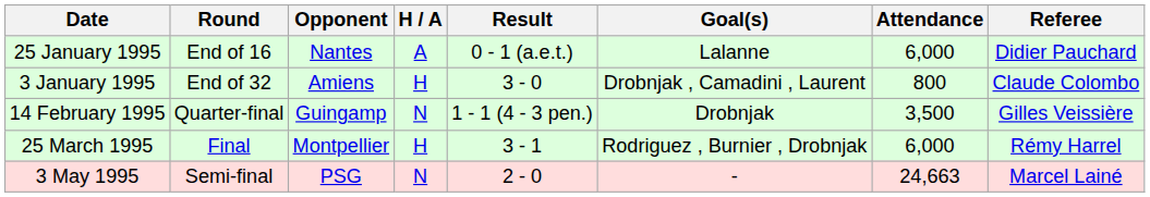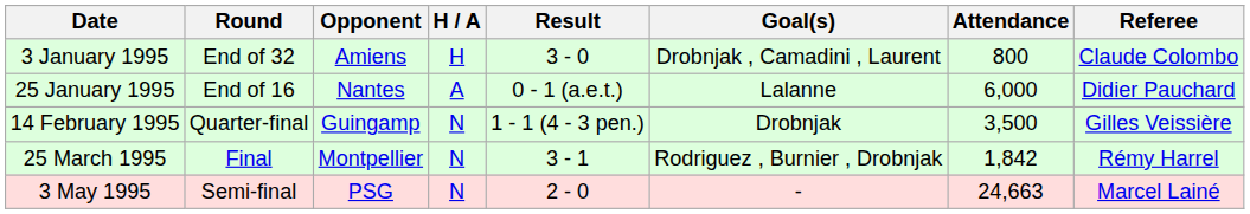 <table class="wikitable sortable" style="text-align:center">
 <tr>
 <th class="sortable">Date</th>
 <th>Round</th>
 <th>Opponent</th>
 <th>H / A</th>
 <th>Result</th>
 <th>Goal(s)</th>
 <th>Attendance</th>
 <th>Referee</th>
 </tr>
 <tr style="background:#dfd;">
+<td>3 January 1995</td>
+<td>End of 32</td>
+<td><a href='#'>Amiens</a></td>
+<td><a href='#'>H</a></td>
+<td>3 - 0</td>
+<td>Drobnjak , Camadini , Laurent </td>
+<td>800</td>
+<td><a href='#'>Claude Colombo</a></td>
+</tr>
+<tr style="background:#dfd;">
 <td>25 January 1995</td>
 <td>End of 16</td>
 <td><a href='#'>Nantes</a></td>
 <td><a href='#'>A</a></td>
 <td>0 - 1 (a.e.t.)</td>
 <td>Lalanne </td>
 <td>6,000</td>
 <td><a href='#'>Didier Pauchard</a></td>
-</tr>
-<tr style="background:#dfd;">
-<td>3 January 1995</td>
-<td>End of 32</td>
-<td><a href='#'>Amiens</a></td>
-<td><a href='#'>H</a></td>
-<td>3 - 0</td>
-<td>Drobnjak , Camadini , Laurent </td>
-<td>800</td>
-<td><a href='#'>Claude Colombo</a></td>
 </tr>
 <tr style="background:#dfd;">
 <td>14 February 1995</td>
 <td>Quarter-final</td>
 <td><a href='#'>Guingamp</a></td>
 <td><a href='#'>N</a></td>
 <td>1 - 1 (4 - 3 pen.)</td>
 <td>Drobnjak </td>
 <td>3,500</td>
 <td><a href='#'>Gilles Veissière</a></td>
 </tr>
 <tr style="background:#dfd;">
 <td>25 March 1995</td>
 <td><a href='#'>Final</a></td>
 <td><a href='#'>Montpellier</a></td>
-<td><a href='#'>H</a></td>
+<td><a href='#'>N</a></td>
 <td>3 - 1</td>
 <td>Rodriguez , Burnier , Drobnjak </td>
-<td>6,000</td>
+<td>1,842</td>
 <td><a href='#'>Rémy Harrel</a></td>
 </tr>
 <tr style="background:#fdd;">
 <td>3 May 1995</td>
 <td>Semi-final</td>
 <td><a href='#'>PSG</a></td>
 <td><a href='#'>N</a></td>
 <td>2 - 0</td>
 <td>-</td>
 <td>24,663</td>
 <td><a href='#'>Marcel Lainé</a></td>
 </tr>
 </table>
